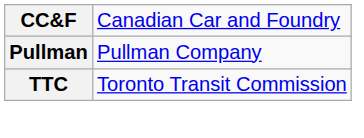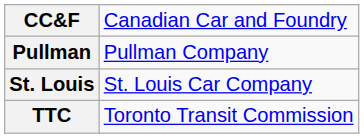 <table class = "wikitable">
 <tr>
 <th>CC&F</th>
 <td><a href='#'>Canadian Car and Foundry</a></td>
 </tr>
 <tr>
 <th>Pullman</th>
 <td><a href='#'>Pullman Company</a></td>
 </tr>
 <tr>
+<th>St. Louis</th>
+<td><a href='#'>St. Louis Car Company</a></td>
+</tr>
+<tr>
 <th>TTC</th>
 <td><a href='#'>Toronto Transit Commission</a></td>
 </tr>
 </table>
